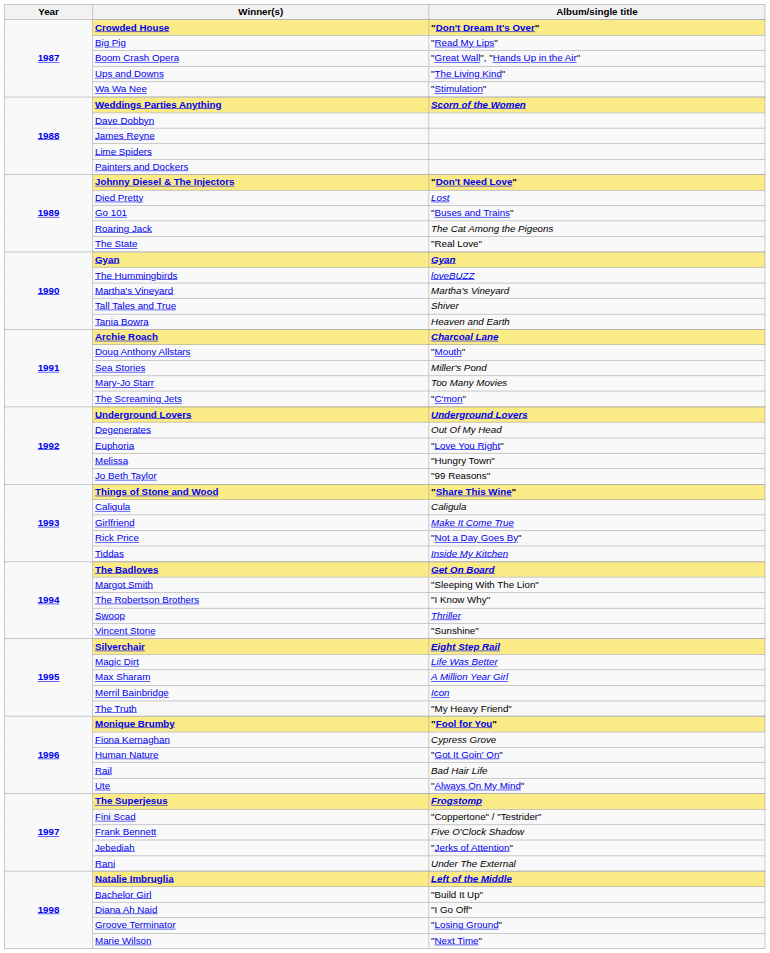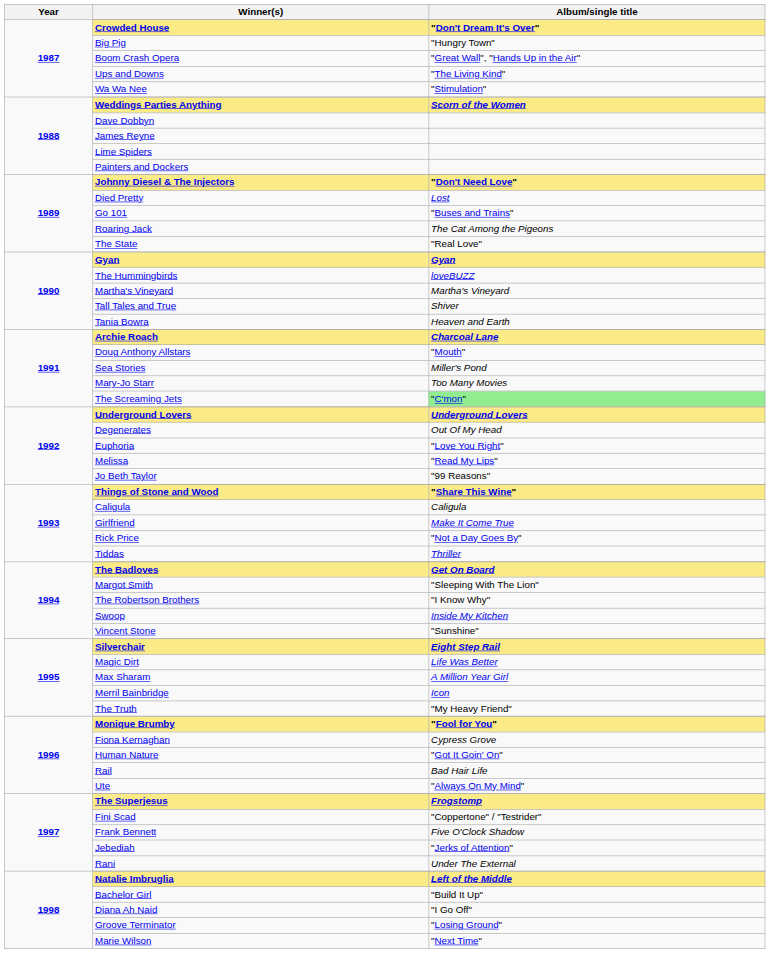 <table class="sortable wikitable">
 <tr>
 <th width="5%">Year</th>
 <th width="19%">Winner(s)</th>
 <th width="19%">Album/single title</th>
 </tr>
 <tr>
 <td rowspan="6" align="center"><strong><a href='#'>1987</a></strong><br></td>
 </tr>
 <tr style="background:#FAEB86">
 <td><strong><a href='#'>Crowded House</a></strong></td>
 <td><strong>"<a href='#'>Don't Dream It's Over</a>"</strong></td>
 </tr>
 <tr>
 <td><a href='#'>Big Pig</a></td>
-<td>"<a href='#'>Read My Lips</a>"</td>
+<td>"Hungry Town"</td>
 </tr>
 <tr>
 <td><a href='#'>Boom Crash Opera</a></td>
 <td>"<a href='#'>Great Wall</a>", "<a href='#'>Hands Up in the Air</a>"</td>
 </tr>
 <tr>
 <td><a href='#'>Ups and Downs</a></td>
 <td>"<a href='#'>The Living Kind</a>"</td>
 </tr>
 <tr>
 <td><a href='#'>Wa Wa Nee</a></td>
 <td>"<a href='#'>Stimulation</a>"</td>
 </tr>
 <tr>
 <td rowspan="6" align="center"><strong><a href='#'>1988</a></strong><br></td>
 </tr>
 <tr style="background:#FAEB86">
 <td><strong><a href='#'>Weddings Parties Anything</a></strong></td>
 <td><strong><em><a href='#'>Scorn of the Women</a></em></strong></td>
 </tr>
 <tr>
 <td><a href='#'>Dave Dobbyn</a></td>
 <td></td>
 </tr>
 <tr>
 <td><a href='#'>James Reyne</a></td>
 <td></td>
 </tr>
 <tr>
 <td><a href='#'>Lime Spiders</a></td>
 <td></td>
 </tr>
 <tr>
 <td><a href='#'>Painters and Dockers</a></td>
 <td></td>
 </tr>
 <tr>
 <td rowspan="6" align="center"><strong><a href='#'>1989</a></strong><br></td>
 </tr>
 <tr style="background:#FAEB86">
 <td><strong><a href='#'>Johnny Diesel & The Injectors</a></strong></td>
 <td><strong>"<a href='#'>Don't Need Love</a>"</strong></td>
 </tr>
 <tr>
 <td><a href='#'>Died Pretty</a></td>
 <td><em><a href='#'>Lost</a></em></td>
 </tr>
 <tr>
 <td><a href='#'>Go 101</a></td>
 <td>"<a href='#'>Buses and Trains</a>"</td>
 </tr>
 <tr>
 <td><a href='#'>Roaring Jack</a></td>
 <td><em>The Cat Among the Pigeons</em></td>
 </tr>
 <tr>
 <td><a href='#'>The State</a></td>
 <td>"Real Love"</td>
 </tr>
 <tr>
 <td rowspan="6" align="center"><strong><a href='#'>1990</a></strong><br></td>
 </tr>
 <tr style="background:#FAEB86">
 <td><strong><a href='#'>Gyan</a></strong></td>
 <td><strong><em><a href='#'>Gyan</a></em></strong></td>
 </tr>
 <tr>
 <td><a href='#'>The Hummingbirds</a></td>
 <td><em><a href='#'>loveBUZZ</a></em></td>
 </tr>
 <tr>
 <td><a href='#'>Martha's Vineyard</a></td>
 <td><em>Martha's Vineyard</em></td>
 </tr>
 <tr>
 <td><a href='#'>Tall Tales and True</a></td>
 <td><em>Shiver</em></td>
 </tr>
 <tr>
 <td><a href='#'>Tania Bowra</a></td>
 <td><em>Heaven and Earth</em></td>
 </tr>
 <tr>
 <td rowspan="6" align="center"><strong><a href='#'>1991</a></strong><br></td>
 </tr>
 <tr style="background:#FAEB86">
 <td><strong><a href='#'>Archie Roach</a></strong></td>
 <td><strong><em><a href='#'>Charcoal Lane</a></em></strong></td>
 </tr>
 <tr>
 <td><a href='#'>Doug Anthony Allstars</a></td>
 <td>"<a href='#'>Mouth</a>"</td>
 </tr>
 <tr>
 <td><a href='#'>Sea Stories</a></td>
 <td><em>Miller's Pond</em></td>
 </tr>
 <tr>
 <td><a href='#'>Mary-Jo Starr</a></td>
 <td><em>Too Many Movies</em></td>
 </tr>
 <tr>
 <td><a href='#'>The Screaming Jets</a></td>
-<td>"<a href='#'>C'mon</a>"</td>
+<td style="background: lightgreen;">"<a href='#'>C'mon</a>"</td>
 </tr>
 <tr>
 <td rowspan="6" align="center"><strong><a href='#'>1992</a></strong><br></td>
 </tr>
 <tr style="background:#FAEB86">
 <td><strong><a href='#'>Underground Lovers</a></strong></td>
 <td><strong><em><a href='#'>Underground Lovers</a></em></strong></td>
 </tr>
 <tr>
 <td><a href='#'>Degenerates</a></td>
 <td><em>Out Of My Head</em></td>
 </tr>
 <tr>
 <td><a href='#'>Euphoria</a></td>
 <td>"<a href='#'>Love You Right</a>"</td>
 </tr>
 <tr>
 <td><a href='#'>Melissa</a></td>
-<td>"Hungry Town"</td>
+<td>"<a href='#'>Read My Lips</a>"</td>
 </tr>
 <tr>
 <td><a href='#'>Jo Beth Taylor</a></td>
 <td>"99 Reasons"</td>
 </tr>
 <tr>
 <td rowspan="6" align="center"><strong><a href='#'>1993</a></strong><br></td>
 </tr>
 <tr style="background:#FAEB86">
 <td><strong><a href='#'>Things of Stone and Wood</a></strong></td>
 <td><strong>"<a href='#'>Share This Wine</a>"</strong></td>
 </tr>
 <tr>
 <td><a href='#'>Caligula</a></td>
 <td><em>Caligula</em></td>
 </tr>
 <tr>
 <td><a href='#'>Girlfriend</a></td>
 <td><em><a href='#'>Make It Come True</a></em></td>
 </tr>
 <tr>
 <td><a href='#'>Rick Price</a></td>
 <td>"<a href='#'>Not a Day Goes By</a>"</td>
 </tr>
 <tr>
 <td><a href='#'>Tiddas</a></td>
-<td><em><a href='#'>Inside My Kitchen</a></em></td>
+<td><em><a href='#'>Thriller</a></em></td>
 </tr>
 <tr>
 <td rowspan="6" align="center"><strong><a href='#'>1994</a></strong><br></td>
 </tr>
 <tr style="background:#FAEB86">
 <td><strong><a href='#'>The Badloves</a></strong></td>
 <td><strong><em><a href='#'>Get On Board</a></em></strong></td>
 </tr>
 <tr>
 <td><a href='#'>Margot Smith</a></td>
 <td>"Sleeping With The Lion"</td>
 </tr>
 <tr>
 <td><a href='#'>The Robertson Brothers</a></td>
 <td>"I Know Why"</td>
 </tr>
 <tr>
 <td><a href='#'>Swoop</a></td>
-<td><em><a href='#'>Thriller</a></em></td>
+<td><em><a href='#'>Inside My Kitchen</a></em></td>
 </tr>
 <tr>
 <td><a href='#'>Vincent Stone</a></td>
 <td>"Sunshine"</td>
 </tr>
 <tr>
 <td rowspan="6" align="center"><strong><a href='#'>1995</a></strong><br></td>
 </tr>
 <tr style="background:#FAEB86">
 <td><strong><a href='#'>Silverchair</a></strong></td>
 <td><strong><em><a href='#'>Eight Step Rail</a></em></strong></td>
 </tr>
 <tr>
 <td><a href='#'>Magic Dirt</a></td>
 <td><em><a href='#'>Life Was Better</a></em></td>
 </tr>
 <tr>
 <td><a href='#'>Max Sharam</a></td>
 <td><em><a href='#'>A Million Year Girl</a></em></td>
 </tr>
 <tr>
 <td><a href='#'>Merril Bainbridge</a></td>
 <td><em><a href='#'>Icon</a></em></td>
 </tr>
 <tr>
 <td><a href='#'>The Truth</a></td>
 <td>"My Heavy Friend"</td>
 </tr>
 <tr>
 <td rowspan="6" align="center"><strong><a href='#'>1996</a></strong><br></td>
 </tr>
 <tr style="background:#FAEB86">
 <td><strong><a href='#'>Monique Brumby</a></strong></td>
 <td><strong>"<a href='#'>Fool for You</a>"</strong></td>
 </tr>
 <tr>
 <td><a href='#'>Fiona Kernaghan</a></td>
 <td><em>Cypress Grove</em></td>
 </tr>
 <tr>
 <td><a href='#'>Human Nature</a></td>
 <td>"<a href='#'>Got It Goin' On</a>"</td>
 </tr>
 <tr>
 <td><a href='#'>Rail</a></td>
 <td><em>Bad Hair Life</em></td>
 </tr>
 <tr>
 <td><a href='#'>Ute</a></td>
 <td>"<a href='#'>Always On My Mind</a>"</td>
 </tr>
 <tr>
 <td rowspan="6" align="center"><strong><a href='#'>1997</a></strong><br></td>
 </tr>
 <tr style="background:#FAEB86">
 <td><strong><a href='#'>The Superjesus</a></strong></td>
 <td><strong><em><a href='#'>Frogstomp</a></em></strong></td>
 </tr>
 <tr>
 <td><a href='#'>Fini Scad</a></td>
 <td>"Coppertone" / "Testrider"</td>
 </tr>
 <tr>
 <td><a href='#'>Frank Bennett</a></td>
 <td><em>Five O'Clock Shadow</em></td>
 </tr>
 <tr>
 <td><a href='#'>Jebediah</a></td>
 <td>"<a href='#'>Jerks of Attention</a>"</td>
 </tr>
 <tr>
 <td><a href='#'>Rani</a></td>
 <td><em>Under The External</em></td>
 </tr>
 <tr>
 <td rowspan="6" align="center"><strong><a href='#'>1998</a></strong><br></td>
 </tr>
 <tr style="background:#FAEB86">
 <td><strong><a href='#'>Natalie Imbruglia</a></strong></td>
 <td><strong><em><a href='#'>Left of the Middle</a></em></strong></td>
 </tr>
 <tr>
 <td><a href='#'>Bachelor Girl</a></td>
 <td>"Build It Up"</td>
 </tr>
 <tr>
 <td><a href='#'>Diana Ah Naid</a></td>
 <td>"I Go Off"</td>
 </tr>
 <tr>
 <td><a href='#'>Groove Terminator</a></td>
 <td>"<a href='#'>Losing Ground</a>"</td>
 </tr>
 <tr>
 <td><a href='#'>Marie Wilson</a></td>
 <td>"<a href='#'>Next Time</a>"</td>
 </tr>
 </table>
